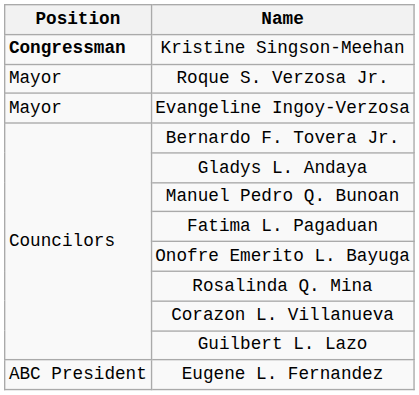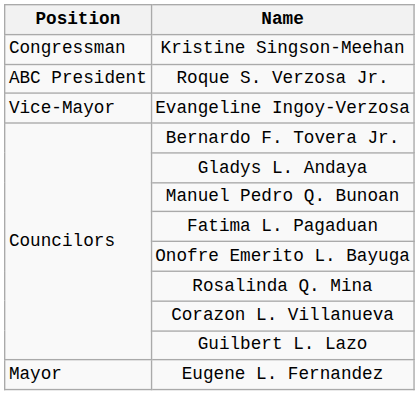 <table class="wikitable" style="line-height:1.20em; font-size:100%;">
 <tr>
 <th>Position</th>
 <th>Name</th>
 </tr>
 <tr>
-<td><strong>Congressman</strong></td>
+<td>Congressman</td>
 <td style="text-align:center;">Kristine Singson-Meehan</td>
 </tr>
 <tr>
-<td>Mayor</td>
+<td>ABC President</td>
 <td style="text-align:center;">Roque S. Verzosa Jr.</td>
 </tr>
 <tr>
-<td>Mayor</td>
+<td>Vice-Mayor</td>
 <td style="text-align:center;">Evangeline Ingoy-Verzosa</td>
 </tr>
 <tr>
 <td rowspan=8>Councilors</td>
 <td style="text-align:center;">Bernardo F. Tovera Jr.</td>
 </tr>
 <tr>
 <td style="text-align:center;">Gladys L. Andaya</td>
 </tr>
 <tr>
 <td style="text-align:center;">Manuel Pedro Q. Bunoan</td>
 </tr>
 <tr>
 <td style="text-align:center;">Fatima L. Pagaduan</td>
 </tr>
 <tr>
 <td style="text-align:center;">Onofre Emerito L. Bayuga</td>
 </tr>
 <tr>
 <td style="text-align:center;">Rosalinda Q. Mina</td>
 </tr>
 <tr>
 <td style="text-align:center;">Corazon L. Villanueva</td>
 </tr>
 <tr>
 <td style="text-align:center;">Guilbert L. Lazo</td>
 </tr>
 <tr>
-<td>ABC President</td>
+<td>Mayor</td>
 <td style="text-align:center;">Eugene L. Fernandez</td>
 </tr>
 </table>
